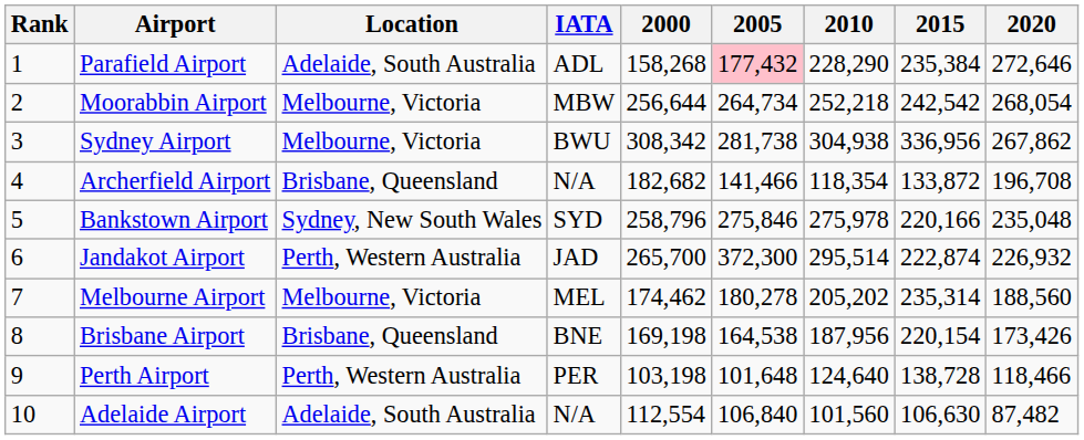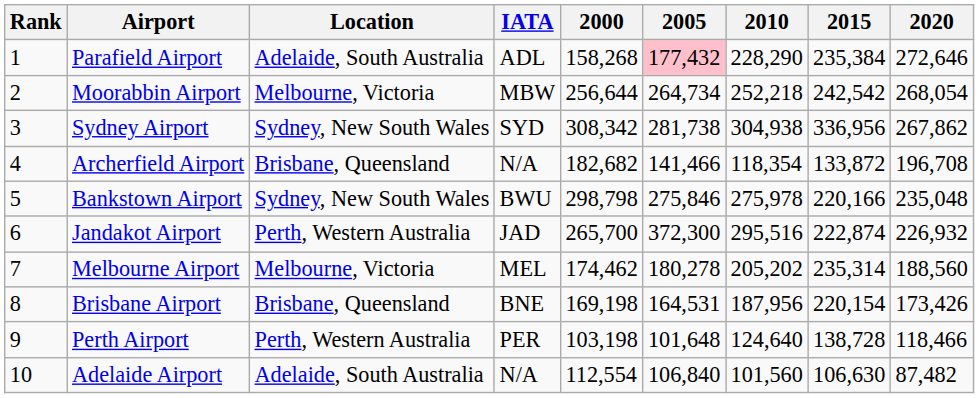 <table class="wikitable sortable" style="border-collapse:collapse; text-align:left; font-size:100%" data-sort-default="6">
 <tr>
 <th>Rank</th>
 <th>Airport</th>
 <th>Location</th>
 <th><a href='#'>IATA</a></th>
 <th>2000</th>
 <th>2005</th>
 <th>2010</th>
 <th>2015</th>
 <th>2020</th>
 </tr>
 <tr>
 <td>1</td>
 <td><a href='#'>Parafield Airport</a></td>
 <td><a href='#'>Adelaide</a>, South Australia</td>
 <td>ADL</td>
 <td>158,268</td>
 <td style="background: pink;">177,432</td>
 <td>228,290</td>
 <td>235,384</td>
 <td>272,646</td>
 </tr>
 <tr>
 <td>2</td>
 <td><a href='#'>Moorabbin Airport</a></td>
 <td><a href='#'>Melbourne</a>, Victoria</td>
 <td>MBW</td>
 <td>256,644</td>
 <td>264,734</td>
 <td>252,218</td>
 <td>242,542</td>
 <td>268,054</td>
 </tr>
 <tr>
 <td>3</td>
 <td><a href='#'>Sydney Airport</a></td>
-<td><a href='#'>Melbourne</a>, Victoria</td>
-<td>BWU</td>
+<td><a href='#'>Sydney</a>, New South Wales</td>
+<td>SYD</td>
 <td>308,342</td>
 <td>281,738</td>
 <td>304,938</td>
 <td>336,956</td>
 <td>267,862</td>
 </tr>
 <tr>
 <td>4</td>
 <td><a href='#'>Archerfield Airport</a></td>
 <td><a href='#'>Brisbane</a>, Queensland</td>
 <td>N/A</td>
 <td>182,682</td>
 <td>141,466</td>
 <td>118,354</td>
 <td>133,872</td>
 <td>196,708</td>
 </tr>
 <tr>
 <td>5</td>
 <td><a href='#'>Bankstown Airport</a></td>
 <td><a href='#'>Sydney</a>, New South Wales</td>
-<td>SYD</td>
-<td>258,796</td>
+<td>BWU</td>
+<td>298,798</td>
 <td>275,846</td>
 <td>275,978</td>
 <td>220,166</td>
 <td>235,048</td>
 </tr>
 <tr>
 <td>6</td>
 <td><a href='#'>Jandakot Airport</a></td>
 <td><a href='#'>Perth</a>, Western Australia</td>
 <td>JAD</td>
 <td>265,700</td>
 <td>372,300</td>
-<td>295,514</td>
+<td>295,516</td>
 <td>222,874</td>
 <td>226,932</td>
 </tr>
 <tr>
 <td>7</td>
 <td><a href='#'>Melbourne Airport</a></td>
 <td><a href='#'>Melbourne</a>, Victoria</td>
 <td>MEL</td>
 <td>174,462</td>
 <td>180,278</td>
 <td>205,202</td>
 <td>235,314</td>
 <td>188,560</td>
 </tr>
 <tr>
 <td>8</td>
 <td><a href='#'>Brisbane Airport</a></td>
 <td><a href='#'>Brisbane</a>, Queensland</td>
 <td>BNE</td>
 <td>169,198</td>
-<td>164,538</td>
+<td>164,531</td>
 <td>187,956</td>
 <td>220,154</td>
 <td>173,426</td>
 </tr>
 <tr>
 <td>9</td>
 <td><a href='#'>Perth Airport</a></td>
 <td><a href='#'>Perth</a>, Western Australia</td>
 <td>PER</td>
 <td>103,198</td>
 <td>101,648</td>
 <td>124,640</td>
 <td>138,728</td>
 <td>118,466</td>
 </tr>
 <tr>
 <td>10</td>
 <td><a href='#'>Adelaide Airport</a></td>
 <td><a href='#'>Adelaide</a>, South Australia</td>
 <td>N/A</td>
 <td>112,554</td>
 <td>106,840</td>
 <td>101,560</td>
 <td>106,630</td>
 <td>87,482</td>
 </tr>
 </table>
